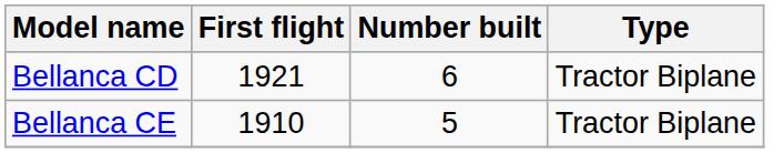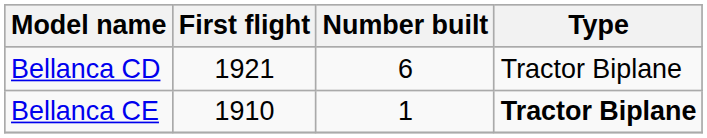 <table class="wikitable">
 <tr>
 <th>Model name</th>
 <th>First flight</th>
 <th>Number built</th>
 <th>Type</th>
 </tr>
 <tr>
 <td align=left><a href='#'>Bellanca CD</a></td>
 <td align=center>1921</td>
 <td align=center>6</td>
 <td align=left>Tractor Biplane</td>
 </tr>
 <tr>
 <td align=left><a href='#'>Bellanca CE</a></td>
 <td align=center>1910</td>
-<td align=center>5</td>
-<td align=left>Tractor Biplane</td>
+<td align=center>1</td>
+<td align=left><strong>Tractor Biplane</strong></td>
 </tr>
 <tr>
 </tr>
 </table>
